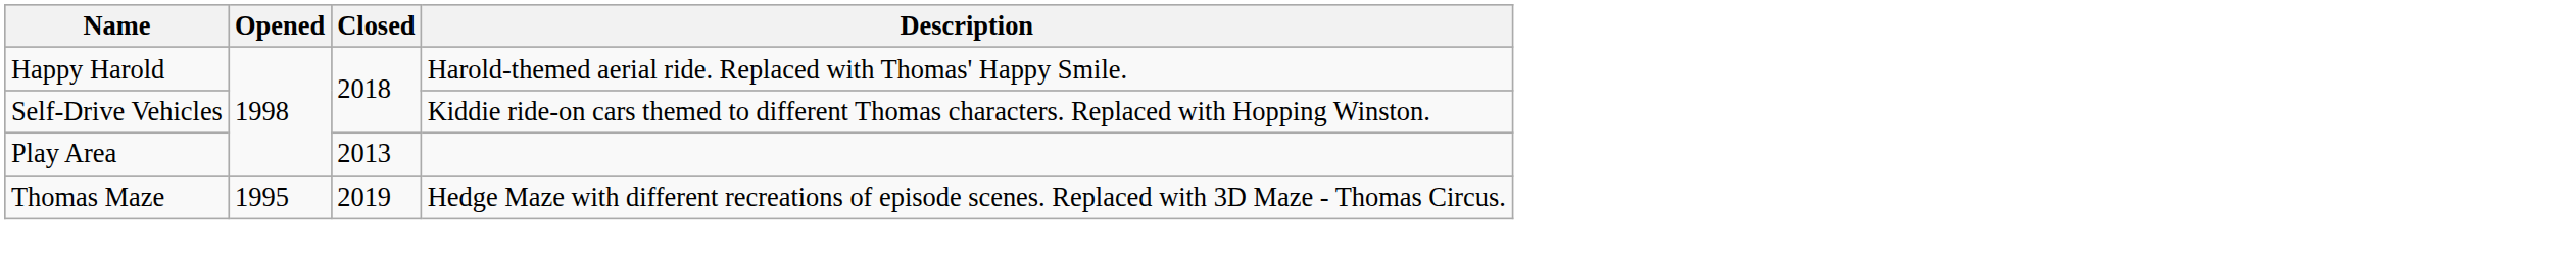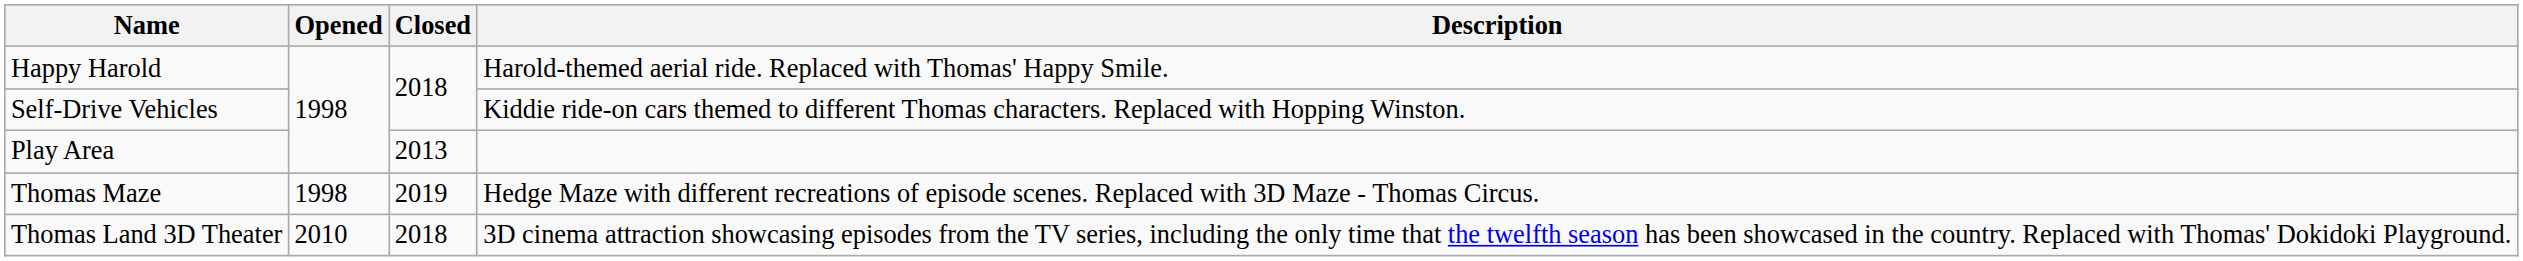 <table class="wikitable">
 <tr>
 <th>Name</th>
 <th>Opened</th>
 <th>Closed</th>
 <th>Description</th>
 </tr>
 <tr>
 <td>Happy Harold</td>
 <td rowspan="3">1998</td>
 <td rowspan="2">2018</td>
 <td>Harold-themed aerial ride. Replaced with Thomas' Happy Smile.</td>
 </tr>
 <tr>
 <td>Self-Drive Vehicles</td>
 <td>Kiddie ride-on cars themed to different Thomas characters. Replaced with Hopping Winston.</td>
 </tr>
 <tr>
 <td>Play Area</td>
 <td>2013</td>
 <td></td>
 </tr>
 <tr>
 <td>Thomas Maze</td>
-<td>1995</td>
+<td>1998</td>
 <td>2019</td>
 <td>Hedge Maze with different recreations of episode scenes. Replaced with 3D Maze - Thomas Circus.</td>
 </tr>
+<tr>
+<td>Thomas Land 3D Theater</td>
+<td>2010</td>
+<td>2018</td>
+<td>3D cinema attraction showcasing episodes from the TV series, including the only time that <a href='#'>the twelfth season</a> has been showcased in the country. Replaced with Thomas' Dokidoki Playground.</td>
+</tr>
 </table>
